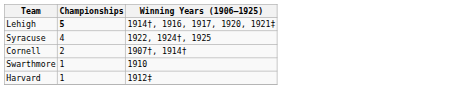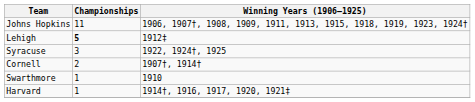 <table class="wikitable sortable">
 <tr>
 <th>Team</th>
 <th>Championships</th>
 <th>Winning Years (1906–1925)</th>
 </tr>
 <tr>
+<td>Johns Hopkins</td>
+<td>11</td>
+<td>1906, 1907†, 1908, 1909, 1911, 1913, 1915, 1918, 1919, 1923, 1924†</td>
+</tr>
+<tr>
 <td>Lehigh</td>
 <td><strong>5</strong></td>
-<td>1914†, 1916, 1917, 1920, 1921‡</td>
+<td>1912‡</td>
 </tr>
 <tr>
 <td>Syracuse</td>
-<td>4</td>
+<td>3</td>
 <td>1922, 1924†, 1925</td>
 </tr>
 <tr>
 <td>Cornell</td>
 <td>2</td>
 <td>1907†, 1914†</td>
 </tr>
 <tr>
 <td>Swarthmore</td>
 <td>1</td>
 <td>1910</td>
 </tr>
 <tr>
 <td>Harvard</td>
 <td>1</td>
-<td>1912‡</td>
+<td>1914†, 1916, 1917, 1920, 1921‡</td>
 </tr>
 <tr>
 </tr>
 </table>
